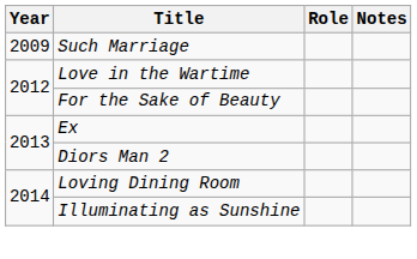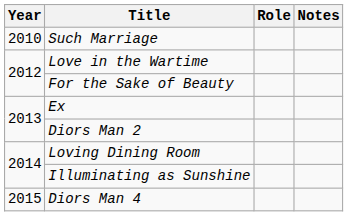 <table class="wikitable">
 <tr>
 <th>Year</th>
 <th>Title</th>
 <th>Role</th>
 <th>Notes</th>
 </tr>
 <tr>
-<td>2009</td>
+<td>2010</td>
 <td><em>Such Marriage</em></td>
 <td></td>
 <td></td>
 </tr>
 <tr>
 <td rowspan=2>2012</td>
 <td><em>Love in the Wartime</em></td>
 <td></td>
 <td></td>
 </tr>
 <tr>
 <td><em>For the Sake of Beauty</em></td>
 <td></td>
 <td></td>
 </tr>
 <tr>
 <td rowspan=2>2013</td>
 <td><em>Ex</em></td>
 <td></td>
 <td></td>
 </tr>
 <tr>
 <td><em>Diors Man 2</em></td>
 <td></td>
 <td></td>
 </tr>
 <tr>
 <td rowspan=2>2014</td>
 <td><em>Loving Dining Room</em></td>
 <td></td>
 <td></td>
 </tr>
 <tr>
 <td><em>Illuminating as Sunshine</em></td>
 <td></td>
 <td></td>
 </tr>
+<tr>
+<td>2015</td>
+<td><em>Diors Man 4</em></td>
+<td></td>
+<td></td>
+</tr>
 </table>
